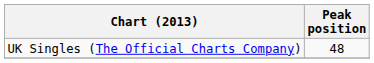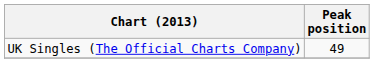 <table class="wikitable sortable">
 <tr>
 <th>Chart (2013)</th>
 <th>Peak<br>position</th>
 </tr>
 <tr>
 <td>UK Singles (<a href='#'>The Official Charts Company</a>)</td>
-<td style="text-align:center;">48</td>
+<td style="text-align:center;">49</td>
 </tr>
 <tr>
 </tr>
 </table>
